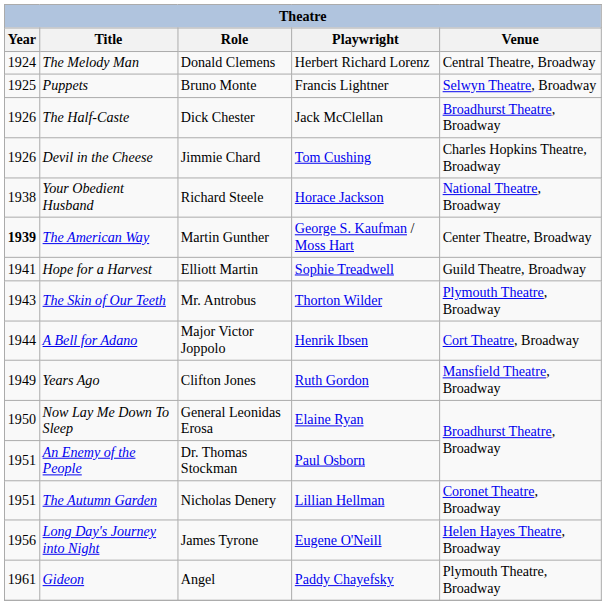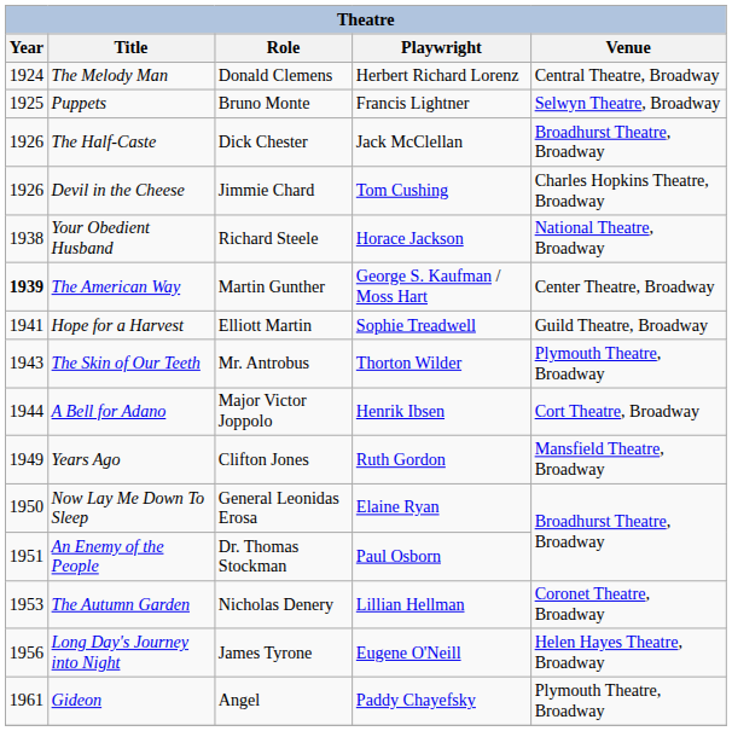 <table class="wikitable" style="font-size: 90%;">
 <tr>
 <th colspan="5" style="background: LightSteelBlue;">Theatre</th>
 </tr>
 <tr>
 <th>Year</th>
 <th>Title</th>
 <th>Role</th>
 <th>Playwright</th>
 <th>Venue</th>
 </tr>
 <tr>
 <td>1924</td>
 <td><em>The Melody Man</em></td>
 <td>Donald Clemens</td>
 <td>Herbert Richard Lorenz</td>
 <td>Central Theatre, Broadway</td>
 </tr>
 <tr>
 <td>1925</td>
 <td><em>Puppets</em></td>
 <td>Bruno Monte</td>
 <td>Francis Lightner</td>
 <td><a href='#'>Selwyn Theatre</a>, Broadway</td>
 </tr>
 <tr>
 <td>1926</td>
 <td><em>The Half-Caste</em></td>
 <td>Dick Chester</td>
 <td>Jack McClellan</td>
 <td><a href='#'>Broadhurst Theatre</a>, Broadway</td>
 </tr>
 <tr>
 <td>1926</td>
 <td><em>Devil in the Cheese</em></td>
 <td>Jimmie Chard</td>
 <td><a href='#'>Tom Cushing</a></td>
 <td>Charles Hopkins Theatre, Broadway</td>
 </tr>
 <tr>
 <td>1938</td>
 <td><em>Your Obedient Husband</em></td>
 <td>Richard Steele</td>
 <td><a href='#'>Horace Jackson</a></td>
 <td><a href='#'>National Theatre</a>, Broadway</td>
 </tr>
 <tr>
 <td><strong>1939</strong></td>
 <td><em><a href='#'>The American Way</a></em></td>
 <td>Martin Gunther</td>
 <td><a href='#'>George S. Kaufman</a> / <a href='#'>Moss Hart</a></td>
 <td>Center Theatre, Broadway</td>
 </tr>
 <tr>
 <td>1941</td>
 <td><em>Hope for a Harvest</em></td>
 <td>Elliott Martin</td>
 <td><a href='#'>Sophie Treadwell</a></td>
 <td>Guild Theatre, Broadway</td>
 </tr>
 <tr>
 <td>1943</td>
 <td><em><a href='#'>The Skin of Our Teeth</a></em></td>
 <td>Mr. Antrobus</td>
 <td><a href='#'>Thorton Wilder</a></td>
 <td><a href='#'>Plymouth Theatre</a>, Broadway</td>
 </tr>
 <tr>
 <td>1944</td>
 <td><em><a href='#'>A Bell for Adano</a></em></td>
 <td>Major Victor Joppolo</td>
 <td><a href='#'>Henrik Ibsen</a></td>
 <td><a href='#'>Cort Theatre</a>, Broadway</td>
 </tr>
 <tr>
 <td>1949</td>
 <td><em>Years Ago</em></td>
 <td>Clifton Jones</td>
 <td><a href='#'>Ruth Gordon</a></td>
 <td><a href='#'>Mansfield Theatre</a>, Broadway</td>
 </tr>
 <tr>
 <td>1950</td>
 <td><em>Now Lay Me Down To Sleep</em></td>
 <td>General Leonidas Erosa</td>
 <td><a href='#'>Elaine Ryan</a></td>
 <td rowspan=2><a href='#'>Broadhurst Theatre</a>, Broadway</td>
 </tr>
 <tr>
 <td>1951</td>
 <td><em><a href='#'>An Enemy of the People</a></em></td>
 <td>Dr. Thomas Stockman</td>
 <td><a href='#'>Paul Osborn</a></td>
 </tr>
 <tr>
-<td>1951</td>
+<td>1953</td>
 <td><em><a href='#'>The Autumn Garden</a></em></td>
 <td>Nicholas Denery</td>
 <td><a href='#'>Lillian Hellman</a></td>
 <td><a href='#'>Coronet Theatre</a>, Broadway</td>
 </tr>
 <tr>
 <td>1956</td>
 <td><em><a href='#'>Long Day's Journey into Night</a></em></td>
 <td>James Tyrone</td>
 <td><a href='#'>Eugene O'Neill</a></td>
 <td><a href='#'>Helen Hayes Theatre</a>, Broadway</td>
 </tr>
 <tr>
 <td>1961</td>
 <td><em><a href='#'>Gideon</a></em></td>
 <td>Angel</td>
 <td><a href='#'>Paddy Chayefsky</a></td>
 <td>Plymouth Theatre, Broadway</td>
 </tr>
 <tr>
 </tr>
 </table>
